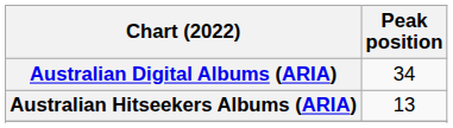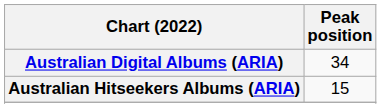 <table class="wikitable sortable plainrowheaders" style="text-align:center">
 <tr>
 <th scope="col">Chart (2022)</th>
 <th scope="col">Peak<br>position</th>
 </tr>
 <tr>
 <th scope="row"><a href='#'>Australian Digital Albums</a> (<a href='#'>ARIA</a>)</th>
 <td>34</td>
 </tr>
 <tr>
 <th scope="row">Australian Hitseekers Albums (<a href='#'>ARIA</a>)</th>
-<td>13</td>
+<td>15</td>
 </tr>
 <tr>
 </tr>
 <tr>
 </tr>
 <tr>
 </tr>
 <tr>
 </tr>
 <tr>
 </tr>
 <tr>
 </tr>
 <tr>
 </tr>
 <tr>
 </tr>
 <tr>
 </tr>
 <tr>
 </tr>
 </table>
